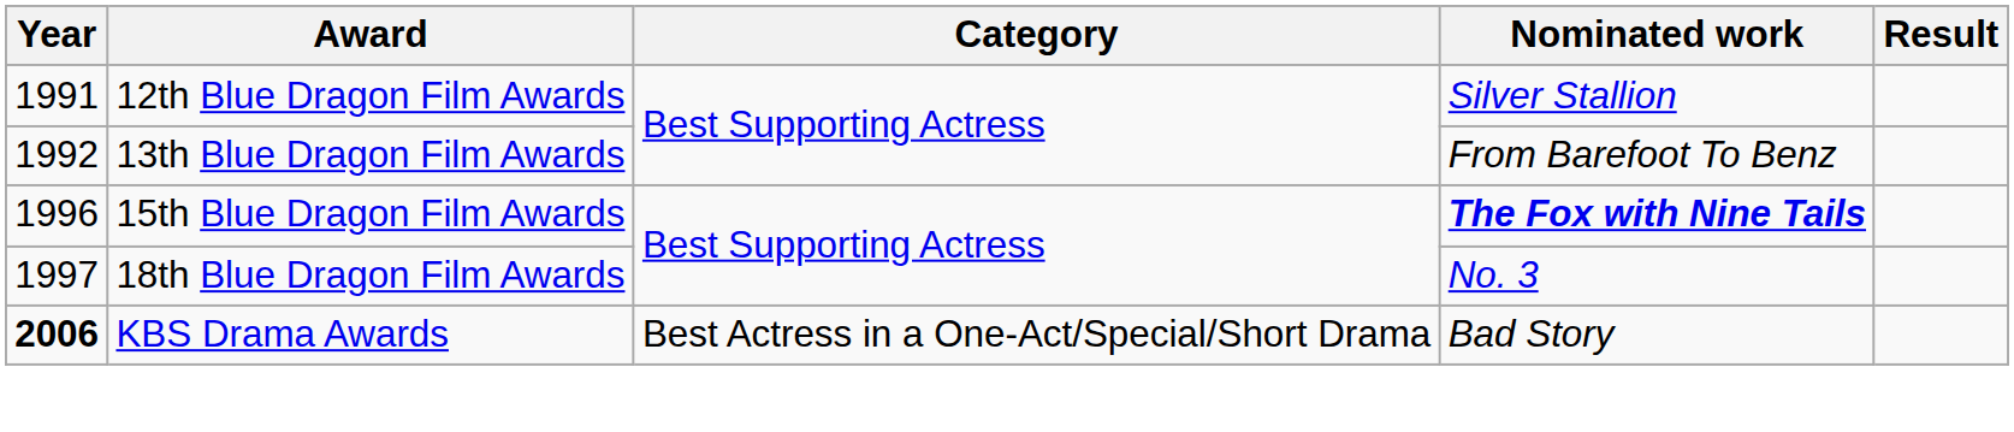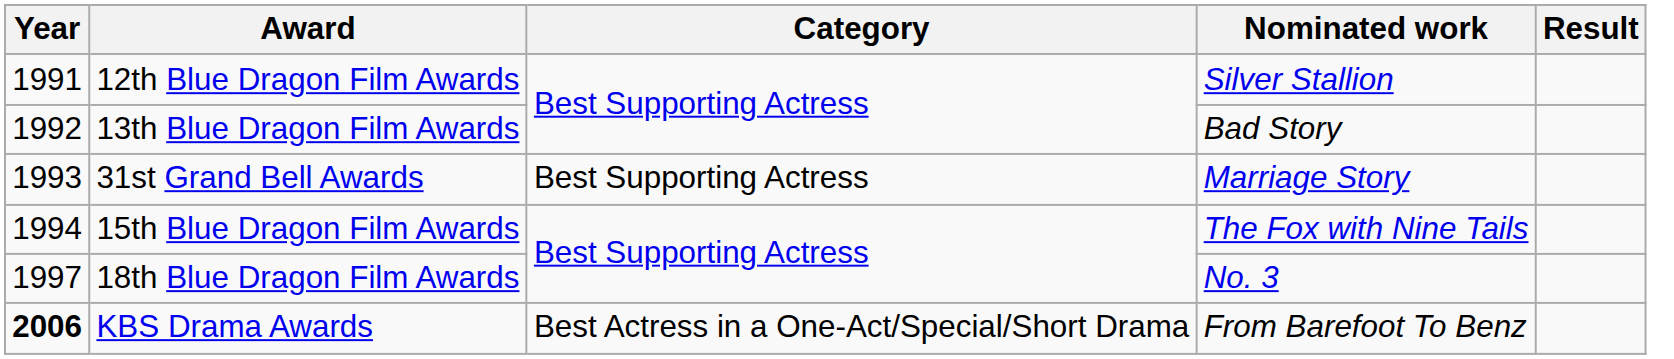 <table class="wikitable sortable">
 <tr>
 <th>Year</th>
 <th>Award</th>
 <th>Category</th>
 <th>Nominated work</th>
 <th>Result</th>
 </tr>
 <tr>
 <td>1991</td>
 <td>12th <a href='#'>Blue Dragon Film Awards</a></td>
 <td rowspan="2"><a href='#'>Best Supporting Actress</a></td>
 <td><em><a href='#'>Silver Stallion</a></em></td>
 <td></td>
 </tr>
 <tr>
 <td>1992</td>
 <td>13th <a href='#'>Blue Dragon Film Awards</a></td>
-<td><em>From Barefoot To Benz</em></td>
+<td><em>Bad Story</em></td>
 <td></td>
 </tr>
 <tr>
-<td>1996</td>
+<td>1993</td>
+<td>31st <a href='#'>Grand Bell Awards</a></td>
+<td>Best Supporting Actress</td>
+<td><em><a href='#'>Marriage Story</a></em></td>
+<td></td>
+</tr>
+<tr>
+<td>1994</td>
 <td>15th <a href='#'>Blue Dragon Film Awards</a></td>
 <td rowspan="2"><a href='#'>Best Supporting Actress</a></td>
-<td><strong><em><a href='#'>The Fox with Nine Tails</a></em></strong></td>
+<td><em><a href='#'>The Fox with Nine Tails</a></em></td>
 <td></td>
 </tr>
 <tr>
 <td>1997</td>
 <td>18th <a href='#'>Blue Dragon Film Awards</a></td>
 <td><em><a href='#'>No. 3</a></em></td>
 <td></td>
 </tr>
 <tr>
 <td><strong>2006</strong></td>
 <td><a href='#'>KBS Drama Awards</a></td>
 <td>Best Actress in a One-Act/Special/Short Drama</td>
-<td><em>Bad Story</em></td>
+<td><em>From Barefoot To Benz</em></td>
 <td></td>
 </tr>
 </table>
